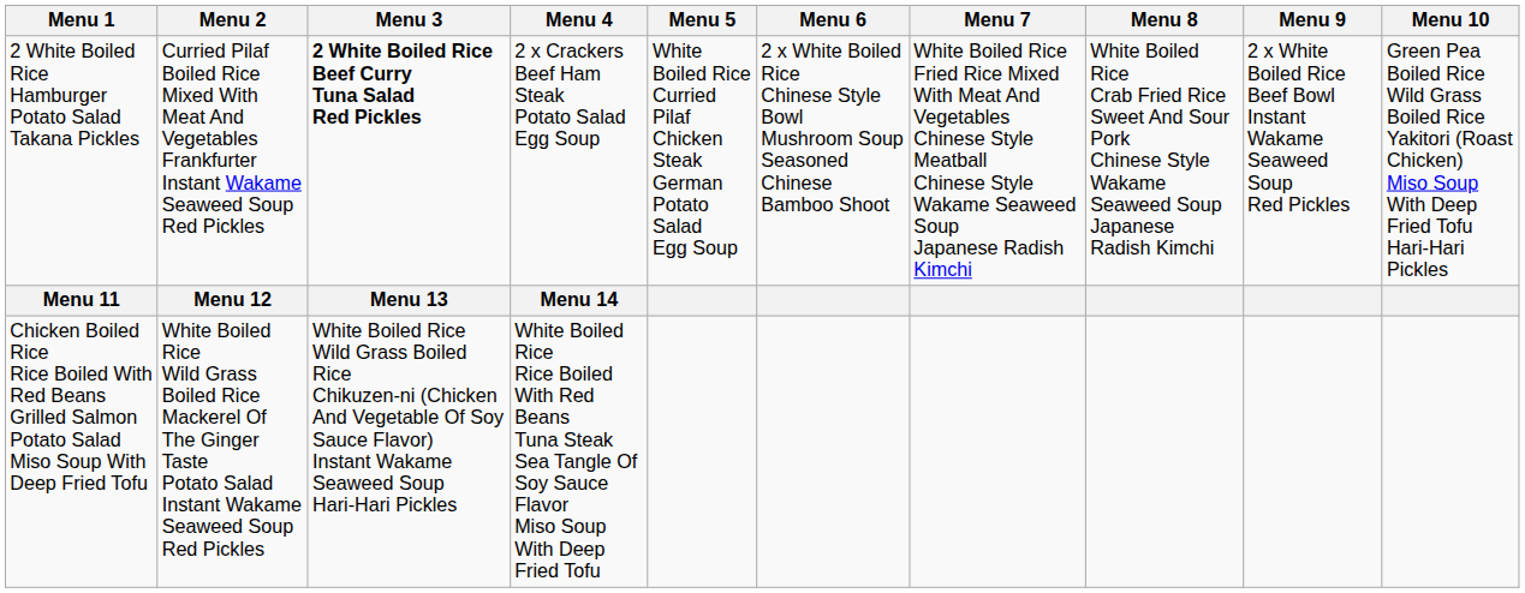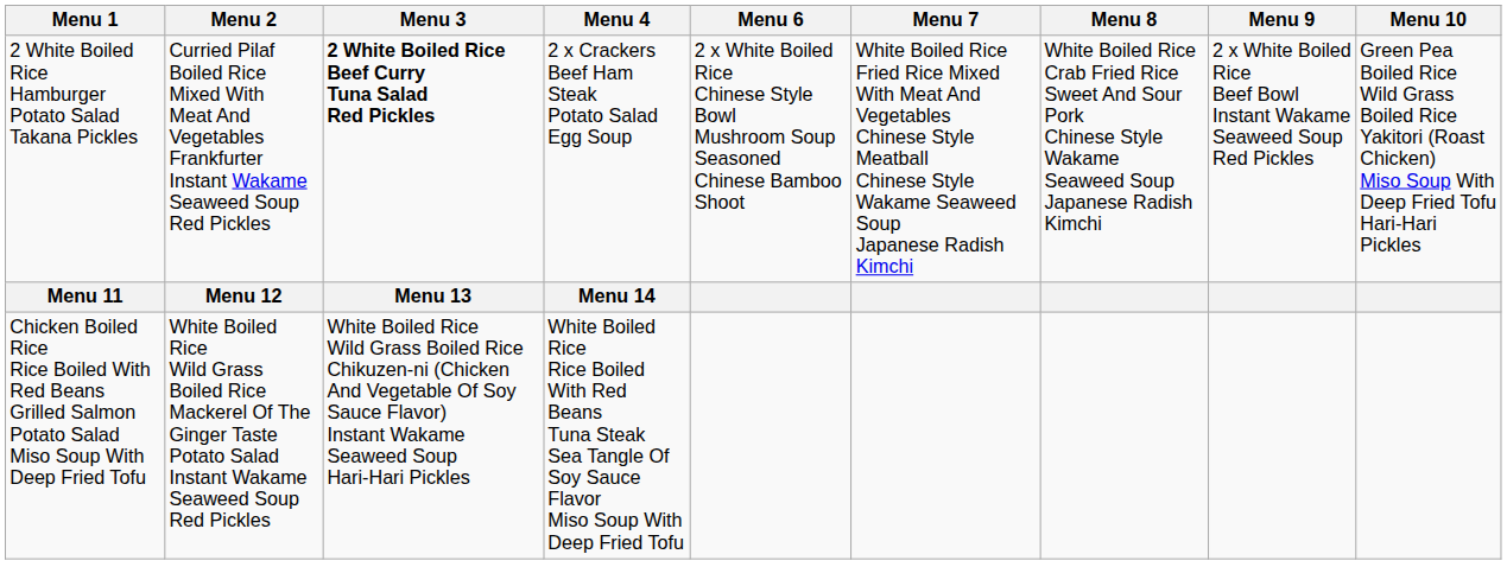 <table class="wikitable collapsible collapsed" style="min-width:400px">
 <tr>
 <th>Menu 1</th>
 <th>Menu 2</th>
 <th>Menu 3</th>
 <th>Menu 4</th>
-<th>Menu 5</th>
 <th>Menu 6</th>
 <th>Menu 7</th>
 <th>Menu 8</th>
 <th>Menu 9</th>
 <th>Menu 10</th>
 </tr>
 <tr style="vertical-align: top;">
 <td>2 White Boiled Rice<br>Hamburger<br>Potato Salad<br>Takana Pickles</td>
 <td>Curried Pilaf<br>Boiled Rice Mixed With<br>Meat And Vegetables<br>Frankfurter<br>Instant <a href='#'>Wakame</a> Seaweed Soup<br>Red Pickles</td>
 <td><strong>2 White Boiled Rice<br>Beef Curry<br>Tuna Salad<br>Red Pickles</strong></td>
 <td>2 x Crackers<br>Beef Ham Steak<br>Potato Salad<br>Egg Soup</td>
-<td>White Boiled Rice<br>Curried Pilaf<br>Chicken Steak<br>German Potato Salad<br>Egg Soup</td>
 <td>2 x White Boiled Rice<br>Chinese Style Bowl<br>Mushroom Soup<br>Seasoned Chinese Bamboo Shoot</td>
 <td>White Boiled Rice<br>Fried Rice Mixed With Meat And Vegetables<br>Chinese Style Meatball<br>Chinese Style Wakame Seaweed Soup<br>Japanese Radish <a href='#'>Kimchi</a></td>
 <td>White Boiled Rice<br>Crab Fried Rice<br>Sweet And Sour Pork<br>Chinese Style Wakame Seaweed Soup<br>Japanese Radish Kimchi</td>
 <td>2 x White Boiled Rice<br>Beef Bowl<br>Instant Wakame Seaweed Soup<br>Red Pickles</td>
 <td>Green Pea Boiled Rice<br>Wild Grass Boiled Rice<br>Yakitori (Roast Chicken)<br><a href='#'>Miso Soup</a> With Deep Fried Tofu<br>Hari-Hari Pickles</td>
 </tr>
 <tr>
 <th>Menu 11</th>
 <th>Menu 12</th>
 <th>Menu 13</th>
 <th>Menu 14</th>
 <th></th>
 <th></th>
 <th></th>
 <th></th>
 <th></th>
-<th></th>
 </tr>
 <tr style="vertical-align: top;">
 <td>Chicken Boiled Rice<br>Rice Boiled With Red Beans<br>Grilled Salmon<br>Potato Salad<br>Miso Soup With Deep Fried Tofu</td>
 <td>White Boiled Rice<br>Wild Grass Boiled Rice<br>Mackerel Of The Ginger Taste<br>Potato Salad<br>Instant Wakame Seaweed Soup<br>Red Pickles</td>
 <td>White Boiled Rice<br>Wild Grass Boiled Rice<br>Chikuzen-ni (Chicken And Vegetable Of Soy Sauce Flavor)<br>Instant Wakame Seaweed Soup<br>Hari-Hari Pickles</td>
 <td>White Boiled Rice<br>Rice Boiled With Red Beans<br>Tuna Steak<br>Sea Tangle Of Soy Sauce Flavor<br>Miso Soup With Deep Fried Tofu</td>
 <td></td>
 <td></td>
 <td></td>
 <td></td>
 <td></td>
-<td></td>
 </tr>
 </table>
